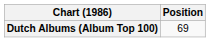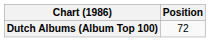 <table class="wikitable plainrowheaders" style="text-align:center">
 <tr>
 <th scope="col">Chart (1986)</th>
 <th scope="col">Position</th>
 </tr>
 <tr>
 <th scope="row">Dutch Albums (Album Top 100)</th>
-<td>69</td>
+<td>72</td>
 </tr>
 </table>
